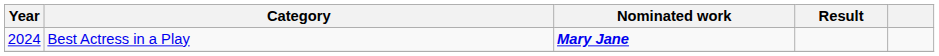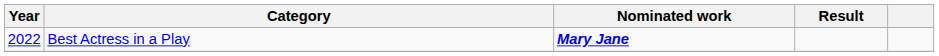 <table class="wikitable" style="width:80%;">
 <tr>
 <th style="width:4%;">Year</th>
 <th style="width:55%;">Category</th>
 <th style="width:26%;">Nominated work</th>
 <th style="width:10%;">Result</th>
 <th width=5%></th>
 </tr>
 <tr>
-<td align="center"><a href='#'>2024</a></td>
+<td align="center"><a href='#'>2022</a></td>
 <td><a href='#'>Best Actress in a Play</a></td>
 <td><strong><em><a href='#'>Mary Jane</a></em></strong></td>
 <td></td>
 <td></td>
 </tr>
 <tr>
 </tr>
 </table>
